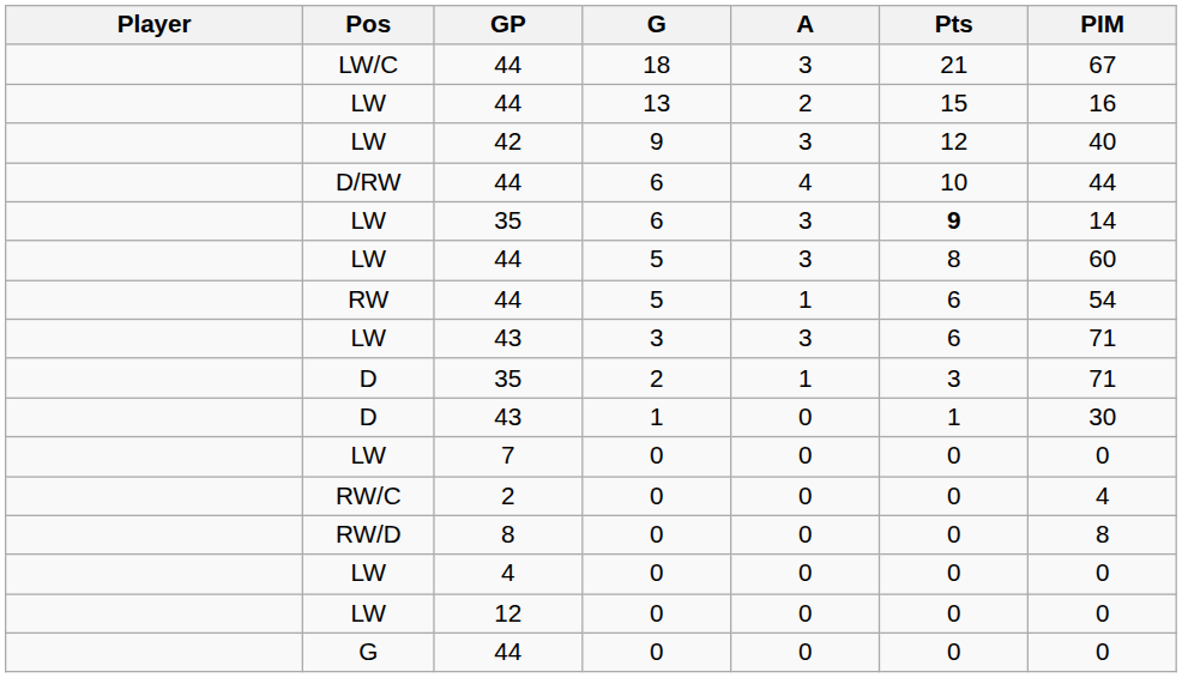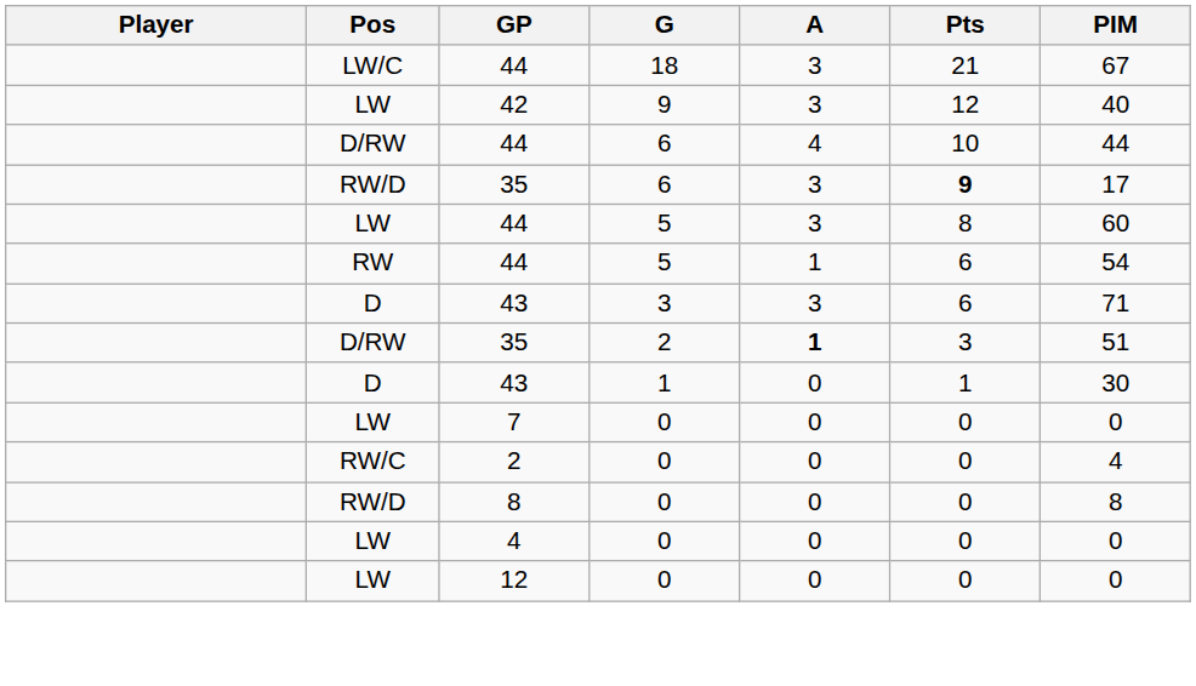 <table class="wikitable sortable" width="60%">
 <tr ALIGN="center">
 <th bgcolor="#DDDDFF" width="10%">Player</th>
 <th bgcolor="#DDDDFF" width="3%" title="Position">Pos</th>
 <th bgcolor="#DDDDFF" width="5%" title="Games played">GP</th>
 <th bgcolor="#DDDDFF" width="5%" title="Goals">G</th>
 <th bgcolor="#DDDDFF" width="5%" title="Assists">A</th>
 <th bgcolor="#DDDDFF" width="5%" title="Points">Pts</th>
 <th bgcolor="#DDDDFF" width="5%" title="Penalties in Minutes">PIM</th>
 </tr>
 <tr align="center">
 <td align="right"></td>
 <td>LW/C</td>
 <td>44</td>
 <td>18</td>
 <td>3</td>
 <td>21</td>
 <td>67</td>
 </tr>
 <tr align="center">
 <td align="right"></td>
 <td>LW</td>
-<td>44</td>
-<td>13</td>
-<td>2</td>
-<td>15</td>
-<td>16</td>
-</tr>
-<tr align="center">
-<td align="right"></td>
-<td>LW</td>
 <td>42</td>
 <td>9</td>
 <td>3</td>
 <td>12</td>
 <td>40</td>
 </tr>
 <tr align="center">
 <td align="right"></td>
 <td>D/RW</td>
 <td>44</td>
 <td>6</td>
 <td>4</td>
 <td>10</td>
 <td>44</td>
 </tr>
 <tr align="center">
 <td align="right"></td>
-<td>LW</td>
+<td>RW/D</td>
 <td>35</td>
 <td>6</td>
 <td>3</td>
 <td><strong>9</strong></td>
-<td>14</td>
+<td>17</td>
 </tr>
 <tr align="center">
 <td align="right"></td>
 <td>LW</td>
 <td>44</td>
 <td>5</td>
 <td>3</td>
 <td>8</td>
 <td>60</td>
 </tr>
 <tr align="center">
 <td align="right"></td>
 <td>RW</td>
 <td>44</td>
 <td>5</td>
 <td>1</td>
 <td>6</td>
 <td>54</td>
 </tr>
 <tr align="center">
 <td align="right"></td>
-<td>LW</td>
+<td>D</td>
 <td>43</td>
 <td>3</td>
 <td>3</td>
 <td>6</td>
 <td>71</td>
 </tr>
 <tr align="center">
 <td align="right"></td>
-<td>D</td>
+<td>D/RW</td>
 <td>35</td>
 <td>2</td>
-<td>1</td>
+<td><strong>1</strong></td>
 <td>3</td>
-<td>71</td>
+<td>51</td>
 </tr>
 <tr align="center">
 <td align="right"></td>
 <td>D</td>
 <td>43</td>
 <td>1</td>
 <td>0</td>
 <td>1</td>
 <td>30</td>
 </tr>
 <tr align="center">
 <td align="right"></td>
 <td>LW</td>
 <td>7</td>
 <td>0</td>
 <td>0</td>
 <td>0</td>
 <td>0</td>
 </tr>
 <tr align="center">
 <td align="right"></td>
 <td>RW/C</td>
 <td>2</td>
 <td>0</td>
 <td>0</td>
 <td>0</td>
 <td>4</td>
 </tr>
 <tr align="center">
 <td align="right"></td>
 <td>RW/D</td>
 <td>8</td>
 <td>0</td>
 <td>0</td>
 <td>0</td>
 <td>8</td>
 </tr>
 <tr align="center">
 <td align="right"></td>
 <td>LW</td>
 <td>4</td>
 <td>0</td>
 <td>0</td>
 <td>0</td>
 <td>0</td>
 </tr>
 <tr align="center">
 <td align="right"></td>
 <td>LW</td>
 <td>12</td>
 <td>0</td>
 <td>0</td>
 <td>0</td>
 <td>0</td>
 </tr>
-<tr align="center">
-<td align="right"></td>
-<td>G</td>
-<td>44</td>
-<td>0</td>
-<td>0</td>
-<td>0</td>
-<td>0</td>
-</tr>
 </table>
